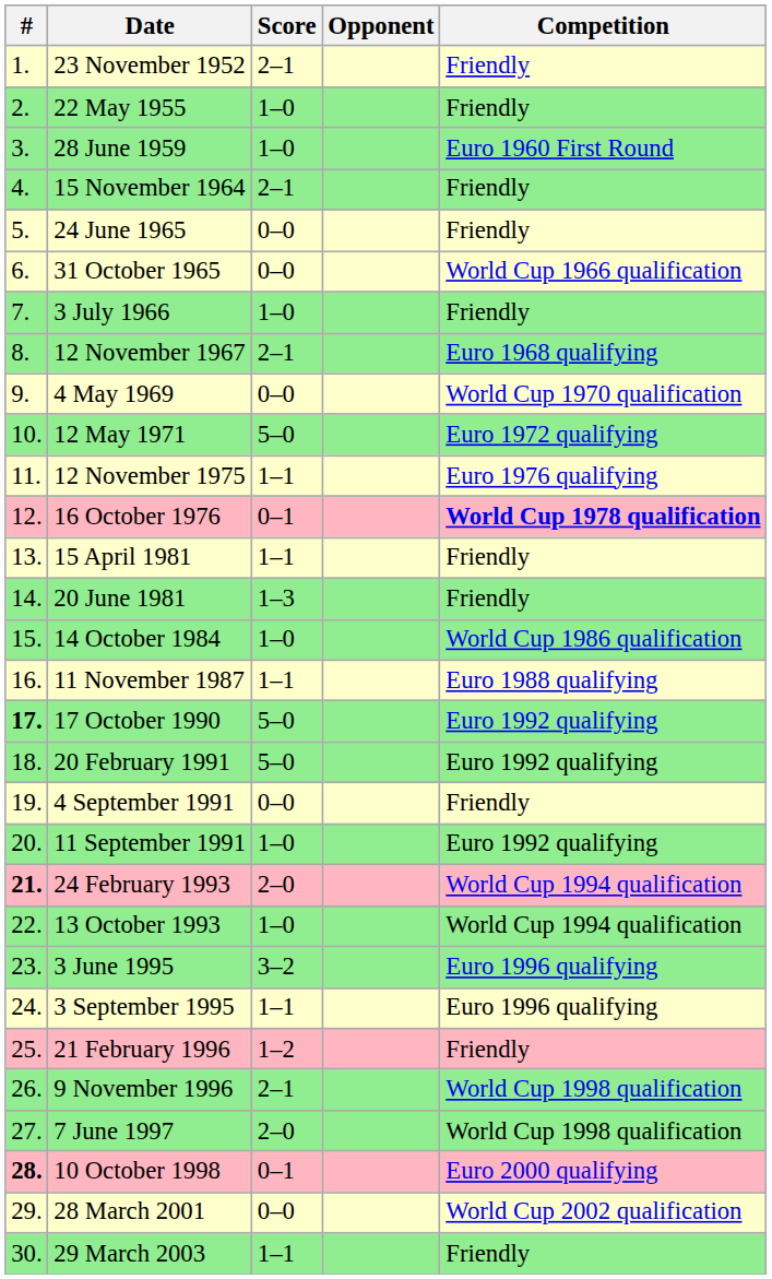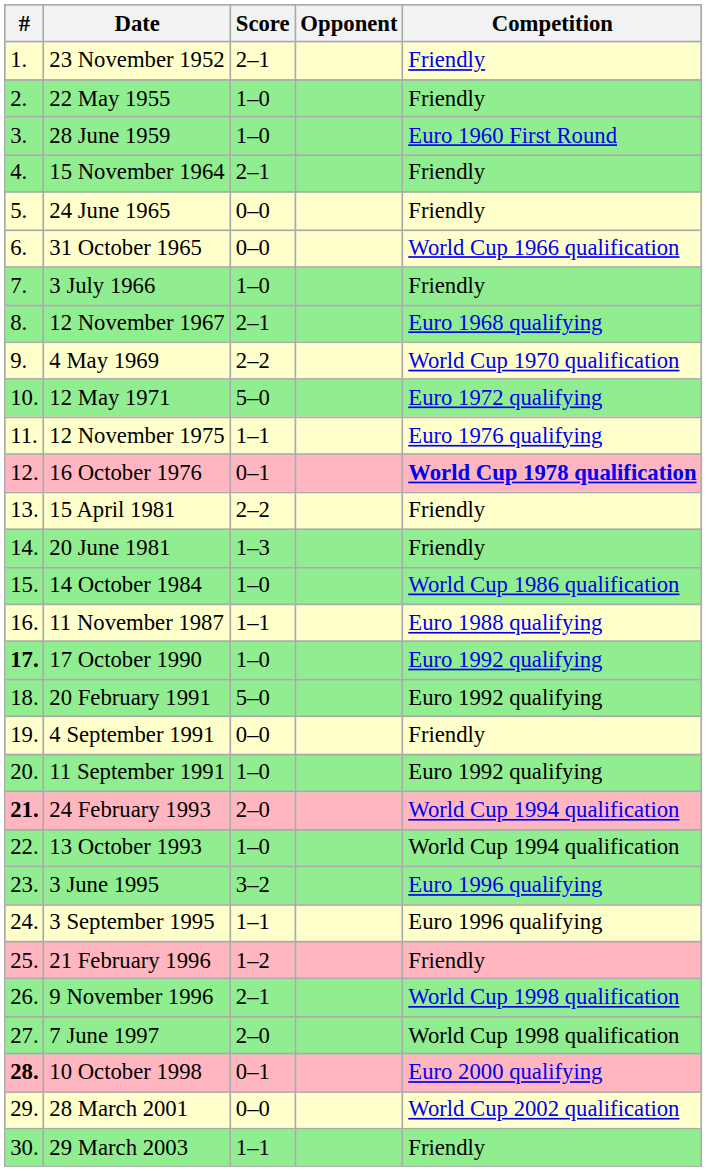 <table class="wikitable collapsible collapsed" style="font-size:85%">
 <tr>
 <th>#</th>
 <th>Date</th>
 <th>Score</th>
 <th>Opponent</th>
 <th>Competition</th>
 </tr>
 <tr style="background: #FFFFCC">
 <td>1.</td>
 <td>23 November 1952</td>
 <td>2–1</td>
 <td></td>
 <td><a href='#'>Friendly</a></td>
 </tr>
 <tr style="background: #90EE90">
 <td>2.</td>
 <td>22 May 1955</td>
 <td>1–0</td>
 <td></td>
 <td>Friendly</td>
 </tr>
 <tr style="background: #90EE90">
 <td>3.</td>
 <td>28 June 1959</td>
 <td>1–0</td>
 <td></td>
 <td><a href='#'>Euro 1960 First Round</a></td>
 </tr>
 <tr style="background: #90EE90">
 <td>4.</td>
 <td>15 November 1964</td>
 <td>2–1</td>
 <td></td>
 <td>Friendly</td>
 </tr>
 <tr style="background: #FFFFCC">
 <td>5.</td>
 <td>24 June 1965</td>
 <td>0–0</td>
 <td></td>
 <td>Friendly</td>
 </tr>
 <tr style="background: #FFFFCC">
 <td>6.</td>
 <td>31 October 1965</td>
 <td>0–0</td>
 <td></td>
 <td><a href='#'>World Cup 1966 qualification</a></td>
 </tr>
 <tr style="background: #90EE90">
 <td>7.</td>
 <td>3 July 1966</td>
 <td>1–0</td>
 <td></td>
 <td>Friendly</td>
 </tr>
 <tr style="background: #90EE90">
 <td>8.</td>
 <td>12 November 1967</td>
 <td>2–1</td>
 <td></td>
 <td><a href='#'>Euro 1968 qualifying</a></td>
 </tr>
 <tr style="background: #FFFFCC">
 <td>9.</td>
 <td>4 May 1969</td>
-<td>0–0</td>
+<td>2–2</td>
 <td></td>
 <td><a href='#'>World Cup 1970 qualification</a></td>
 </tr>
 <tr style="background: #90EE90">
 <td>10.</td>
 <td>12 May 1971</td>
 <td>5–0</td>
 <td></td>
 <td><a href='#'>Euro 1972 qualifying</a></td>
 </tr>
 <tr style="background: #FFFFCC">
 <td>11.</td>
 <td>12 November 1975</td>
 <td>1–1</td>
 <td></td>
 <td><a href='#'>Euro 1976 qualifying</a></td>
 </tr>
 <tr style="background: #FFB6C1">
 <td>12.</td>
 <td>16 October 1976</td>
 <td>0–1</td>
 <td></td>
 <td><strong><a href='#'>World Cup 1978 qualification</a></strong></td>
 </tr>
 <tr style="background: #FFFFCC">
 <td>13.</td>
 <td>15 April 1981</td>
-<td>1–1</td>
+<td>2–2</td>
 <td></td>
 <td>Friendly</td>
 </tr>
 <tr style="background: #90EE90">
 <td>14.</td>
 <td>20 June 1981</td>
 <td>1–3</td>
 <td></td>
 <td>Friendly</td>
 </tr>
 <tr style="background: #90EE90">
 <td>15.</td>
 <td>14 October 1984</td>
 <td>1–0</td>
 <td></td>
 <td><a href='#'>World Cup 1986 qualification</a></td>
 </tr>
 <tr style="background: #FFFFCC">
 <td>16.</td>
 <td>11 November 1987</td>
 <td>1–1</td>
 <td></td>
 <td><a href='#'>Euro 1988 qualifying</a></td>
 </tr>
 <tr style="background: #90EE90">
 <td><strong>17.</strong></td>
 <td>17 October 1990</td>
-<td>5–0</td>
+<td>1–0</td>
 <td></td>
 <td><a href='#'>Euro 1992 qualifying</a></td>
 </tr>
 <tr style="background: #90EE90">
 <td>18.</td>
 <td>20 February 1991</td>
 <td>5–0</td>
 <td></td>
 <td>Euro 1992 qualifying</td>
 </tr>
 <tr style="background: #FFFFCC">
 <td>19.</td>
 <td>4 September 1991</td>
 <td>0–0</td>
 <td></td>
 <td>Friendly</td>
 </tr>
 <tr style="background: #90EE90">
 <td>20.</td>
 <td>11 September 1991</td>
 <td>1–0</td>
 <td></td>
 <td>Euro 1992 qualifying</td>
 </tr>
 <tr style="background: #FFB6C1">
 <td><strong>21.</strong></td>
 <td>24 February 1993</td>
 <td>2–0</td>
 <td></td>
 <td><a href='#'>World Cup 1994 qualification</a></td>
 </tr>
 <tr style="background: #90EE90">
 <td>22.</td>
 <td>13 October 1993</td>
 <td>1–0</td>
 <td></td>
 <td>World Cup 1994 qualification</td>
 </tr>
 <tr style="background: #90EE90">
 <td>23.</td>
 <td>3 June 1995</td>
 <td>3–2</td>
 <td></td>
 <td><a href='#'>Euro 1996 qualifying</a></td>
 </tr>
 <tr style="background: #FFFFCC">
 <td>24.</td>
 <td>3 September 1995</td>
 <td>1–1</td>
 <td></td>
 <td>Euro 1996 qualifying</td>
 </tr>
 <tr style="background: #FFB6C1">
 <td>25.</td>
 <td>21 February 1996</td>
 <td>1–2</td>
 <td></td>
 <td>Friendly</td>
 </tr>
 <tr style="background: #90EE90">
 <td>26.</td>
 <td>9 November 1996</td>
 <td>2–1</td>
 <td></td>
 <td><a href='#'>World Cup 1998 qualification</a></td>
 </tr>
 <tr style="background: #90EE90">
 <td>27.</td>
 <td>7 June 1997</td>
 <td>2–0</td>
 <td></td>
 <td>World Cup 1998 qualification</td>
 </tr>
 <tr style="background: #FFB6C1">
 <td><strong>28.</strong></td>
 <td>10 October 1998</td>
 <td>0–1</td>
 <td></td>
 <td><a href='#'>Euro 2000 qualifying</a></td>
 </tr>
 <tr style="background: #FFFFCC">
 <td>29.</td>
 <td>28 March 2001</td>
 <td>0–0</td>
 <td></td>
 <td><a href='#'>World Cup 2002 qualification</a></td>
 </tr>
 <tr style="background: #90EE90">
 <td>30.</td>
 <td>29 March 2003</td>
 <td>1–1</td>
 <td></td>
 <td>Friendly</td>
 </tr>
 <tr>
 </tr>
 </table>
